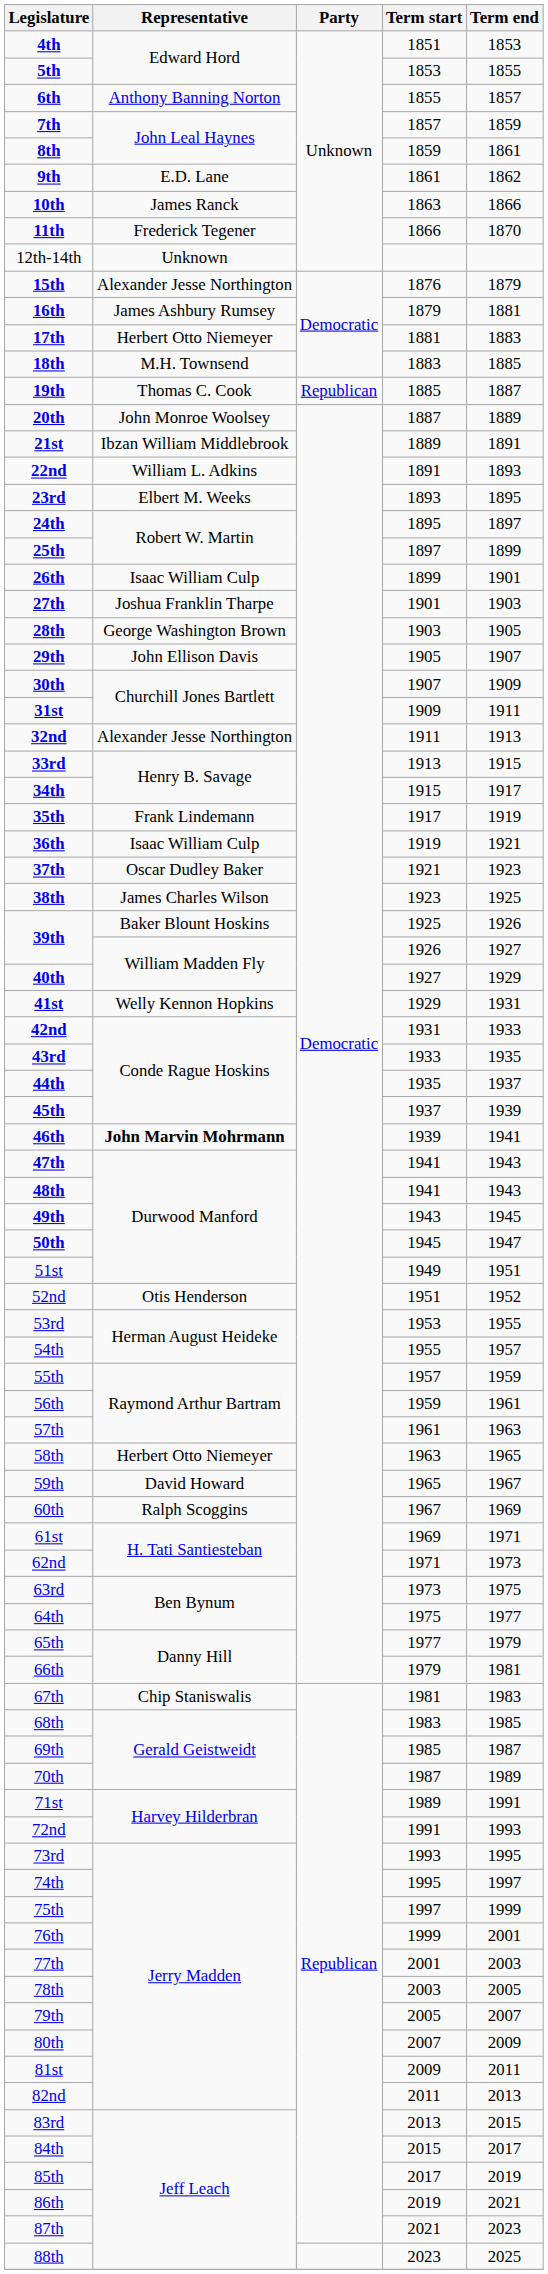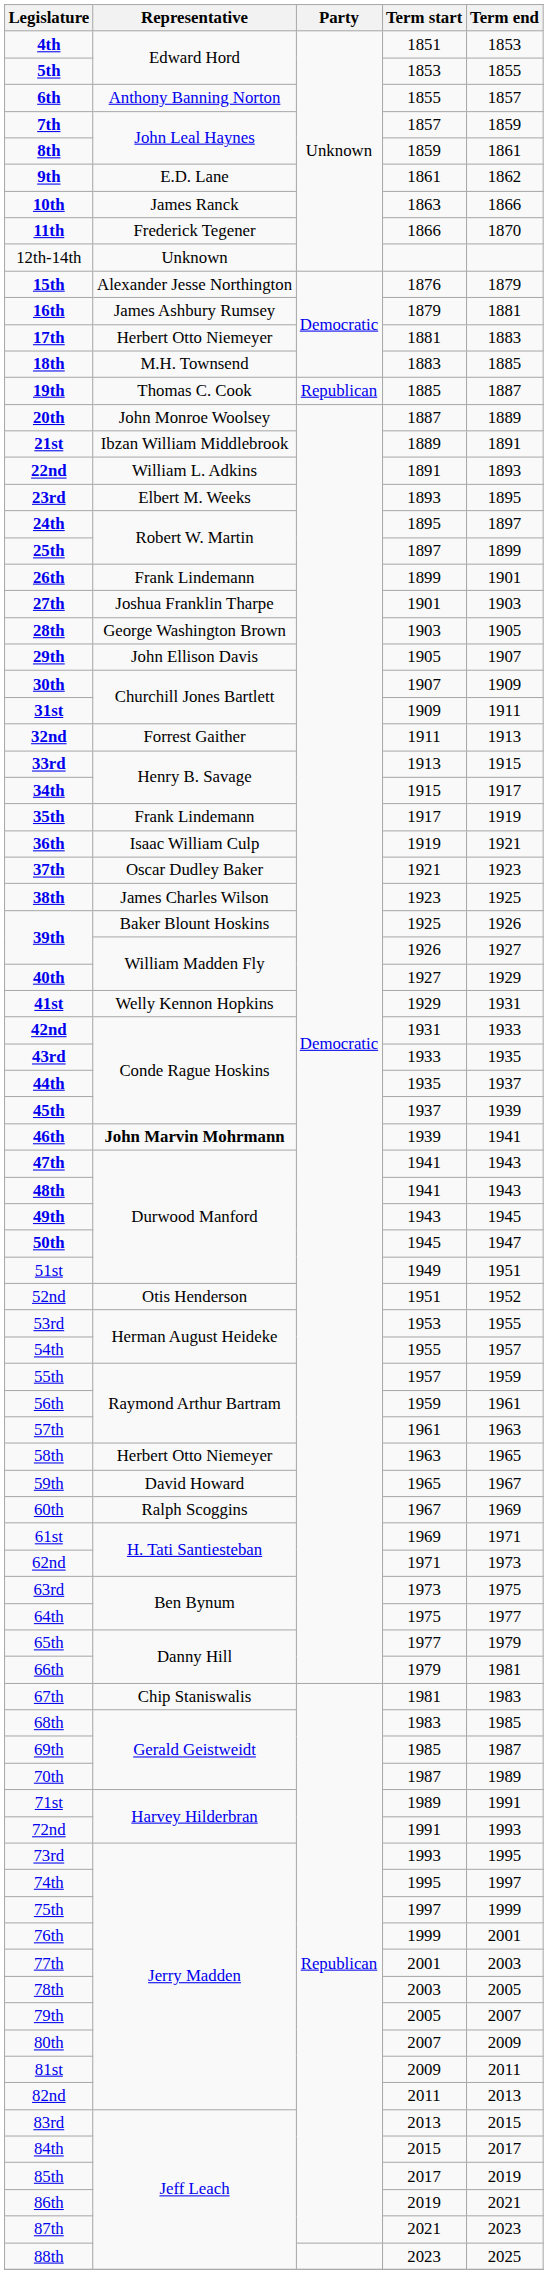 <table class="wikitable" style="text-align:center">
 <tr>
 <th>Legislature</th>
 <th>Representative</th>
 <th>Party</th>
 <th>Term start</th>
 <th>Term end</th>
 </tr>
 <tr>
 <td><a href='#'><strong>4th</strong></a></td>
 <td rowspan="2">Edward Hord</td>
 <td rowspan="9">Unknown</td>
 <td>1851</td>
 <td>1853</td>
 </tr>
 <tr>
 <td><a href='#'><strong>5th</strong></a></td>
 <td>1853</td>
 <td>1855</td>
 </tr>
 <tr>
 <td><a href='#'><strong>6th</strong></a></td>
 <td><a href='#'>Anthony Banning Norton</a></td>
 <td>1855</td>
 <td>1857</td>
 </tr>
 <tr>
 <td><a href='#'><strong>7th</strong></a></td>
 <td rowspan="2"><a href='#'>John Leal Haynes</a></td>
 <td>1857</td>
 <td>1859</td>
 </tr>
 <tr>
 <td><a href='#'><strong>8th</strong></a></td>
 <td>1859</td>
 <td>1861</td>
 </tr>
 <tr>
 <td><a href='#'><strong>9th</strong></a></td>
 <td>E.D. Lane</td>
 <td>1861</td>
 <td>1862</td>
 </tr>
 <tr>
 <td><a href='#'><strong>10th</strong></a></td>
 <td>James Ranck</td>
 <td>1863</td>
 <td>1866</td>
 </tr>
 <tr>
 <td><a href='#'><strong>11th</strong></a></td>
 <td>Frederick Tegener</td>
 <td>1866</td>
 <td>1870</td>
 </tr>
 <tr>
 <td>12th-14th</td>
 <td>Unknown</td>
 <td></td>
 <td></td>
 </tr>
 <tr>
 <td><a href='#'><strong>15th</strong></a></td>
 <td>Alexander Jesse Northington</td>
 <td rowspan="4" ><a href='#'>Democratic</a></td>
 <td>1876</td>
 <td>1879</td>
 </tr>
 <tr>
 <td><a href='#'><strong>16th</strong></a></td>
 <td>James Ashbury Rumsey</td>
 <td>1879</td>
 <td>1881</td>
 </tr>
 <tr>
 <td><a href='#'><strong>17th</strong></a></td>
 <td>Herbert Otto Niemeyer</td>
 <td>1881</td>
 <td>1883</td>
 </tr>
 <tr>
 <td><a href='#'><strong>18th</strong></a></td>
 <td>M.H. Townsend</td>
 <td>1883</td>
 <td>1885</td>
 </tr>
 <tr>
 <td><a href='#'><strong>19th</strong></a></td>
 <td>Thomas C. Cook</td>
 <td><a href='#'>Republican</a></td>
 <td>1885</td>
 <td>1887</td>
 </tr>
 <tr>
 <td><a href='#'><strong>20th</strong></a></td>
 <td>John Monroe Woolsey</td>
 <td rowspan="48" ><a href='#'>Democratic</a></td>
 <td>1887</td>
 <td>1889</td>
 </tr>
 <tr>
 <td><a href='#'><strong>21st</strong></a></td>
 <td>Ibzan William Middlebrook</td>
 <td>1889</td>
 <td>1891</td>
 </tr>
 <tr>
 <td><a href='#'><strong>22nd</strong></a></td>
 <td>William L. Adkins</td>
 <td>1891</td>
 <td>1893</td>
 </tr>
 <tr>
 <td><a href='#'><strong>23rd</strong></a></td>
 <td>Elbert M. Weeks</td>
 <td>1893</td>
 <td>1895</td>
 </tr>
 <tr>
 <td><a href='#'><strong>24th</strong></a></td>
 <td rowspan="2">Robert W. Martin</td>
 <td>1895</td>
 <td>1897</td>
 </tr>
 <tr>
 <td><a href='#'><strong>25th</strong></a></td>
 <td>1897</td>
 <td>1899</td>
 </tr>
 <tr>
 <td><a href='#'><strong>26th</strong></a></td>
-<td>Isaac William Culp</td>
+<td>Frank Lindemann</td>
 <td>1899</td>
 <td>1901</td>
 </tr>
 <tr>
 <td><a href='#'><strong>27th</strong></a></td>
 <td>Joshua Franklin Tharpe</td>
 <td>1901</td>
 <td>1903</td>
 </tr>
 <tr>
 <td><a href='#'><strong>28th</strong></a></td>
 <td>George Washington Brown</td>
 <td>1903</td>
 <td>1905</td>
 </tr>
 <tr>
 <td><a href='#'><strong>29th</strong></a></td>
 <td>John Ellison Davis</td>
 <td>1905</td>
 <td>1907</td>
 </tr>
 <tr>
 <td><a href='#'><strong>30th</strong></a></td>
 <td rowspan="2">Churchill Jones Bartlett</td>
 <td>1907</td>
 <td>1909</td>
 </tr>
 <tr>
 <td><a href='#'><strong>31st</strong></a></td>
 <td>1909</td>
 <td>1911</td>
 </tr>
 <tr>
 <td><a href='#'><strong>32nd</strong></a></td>
-<td>Alexander Jesse Northington</td>
+<td>Forrest Gaither</td>
 <td>1911</td>
 <td>1913</td>
 </tr>
 <tr>
 <td><a href='#'><strong>33rd</strong></a></td>
 <td rowspan="2">Henry B. Savage</td>
 <td>1913</td>
 <td>1915</td>
 </tr>
 <tr>
 <td><a href='#'><strong>34th</strong></a></td>
 <td>1915</td>
 <td>1917</td>
 </tr>
 <tr>
 <td><a href='#'><strong>35th</strong></a></td>
 <td>Frank Lindemann</td>
 <td>1917</td>
 <td>1919</td>
 </tr>
 <tr>
 <td><a href='#'><strong>36th</strong></a></td>
 <td>Isaac William Culp</td>
 <td>1919</td>
 <td>1921</td>
 </tr>
 <tr>
 <td><a href='#'><strong>37th</strong></a></td>
 <td>Oscar Dudley Baker</td>
 <td>1921</td>
 <td>1923</td>
 </tr>
 <tr>
 <td><a href='#'><strong>38th</strong></a></td>
 <td>James Charles Wilson</td>
 <td>1923</td>
 <td>1925</td>
 </tr>
 <tr>
 <td rowspan="2"><a href='#'><strong>39th</strong></a></td>
 <td>Baker Blount Hoskins</td>
 <td>1925</td>
 <td>1926</td>
 </tr>
 <tr>
 <td rowspan="2">William Madden Fly</td>
 <td>1926</td>
 <td>1927</td>
 </tr>
 <tr>
 <td><a href='#'><strong>40th</strong></a></td>
 <td>1927</td>
 <td>1929</td>
 </tr>
 <tr>
 <td><a href='#'><strong>41st</strong></a></td>
 <td>Welly Kennon Hopkins</td>
 <td>1929</td>
 <td>1931</td>
 </tr>
 <tr>
 <td><a href='#'><strong>42nd</strong></a></td>
 <td rowspan="4">Conde Rague Hoskins</td>
 <td>1931</td>
 <td>1933</td>
 </tr>
 <tr>
 <td><a href='#'><strong>43rd</strong></a></td>
 <td>1933</td>
 <td>1935</td>
 </tr>
 <tr>
 <td><a href='#'><strong>44th</strong></a></td>
 <td>1935</td>
 <td>1937</td>
 </tr>
 <tr>
 <td><a href='#'><strong>45th</strong></a></td>
 <td>1937</td>
 <td>1939</td>
 </tr>
 <tr>
 <td><a href='#'><strong>46th</strong></a></td>
 <td><strong>John Marvin Mohrmann</strong></td>
 <td>1939</td>
 <td>1941</td>
 </tr>
 <tr>
 <td><a href='#'><strong>47th</strong></a></td>
 <td rowspan="5">Durwood Manford</td>
 <td>1941</td>
 <td>1943</td>
 </tr>
 <tr>
 <td><a href='#'><strong>48th</strong></a></td>
 <td>1941</td>
 <td>1943</td>
 </tr>
 <tr>
 <td><a href='#'><strong>49th</strong></a></td>
 <td>1943</td>
 <td>1945</td>
 </tr>
 <tr>
 <td><a href='#'><strong>50th<em></a></td>
 <td>1945</td>
 <td>1947</td>
 </tr>
 <tr>
 <td><a href='#'></strong>51st<strong></a></td>
 <td>1949</td>
 <td>1951</td>
 </tr>
 <tr>
 <td><a href='#'></strong>52nd<strong></a></td>
 <td>Otis Henderson</td>
 <td>1951</td>
 <td>1952</td>
 </tr>
 <tr>
 <td><a href='#'></strong>53rd<strong></a></td>
 <td rowspan="2">Herman August Heideke</td>
 <td>1953</td>
 <td>1955</td>
 </tr>
 <tr>
 <td><a href='#'></strong>54th<strong></a></td>
 <td>1955</td>
 <td>1957</td>
 </tr>
 <tr>
 <td><a href='#'></strong>55th<strong></a></td>
 <td rowspan="3">Raymond Arthur Bartram</td>
 <td>1957</td>
 <td>1959</td>
 </tr>
 <tr>
 <td><a href='#'></strong>56th<strong></a></td>
 <td>1959</td>
 <td>1961</td>
 </tr>
 <tr>
 <td><a href='#'></strong>57th<strong></a></td>
 <td>1961</td>
 <td>1963</td>
 </tr>
 <tr>
 <td><a href='#'></strong>58th<strong></a></td>
 <td>Herbert Otto Niemeyer</td>
 <td>1963</td>
 <td>1965</td>
 </tr>
 <tr>
 <td><a href='#'></strong>59th<strong></a></td>
 <td>David Howard</td>
 <td>1965</td>
 <td>1967</td>
 </tr>
 <tr>
 <td><a href='#'></strong>60th<strong></a></td>
 <td>Ralph Scoggins</td>
 <td>1967</td>
 <td>1969</td>
 </tr>
 <tr>
 <td><a href='#'></strong>61st<strong></a></td>
 <td rowspan="2"><a href='#'>H. Tati Santiesteban</a></td>
 <td>1969</td>
 <td>1971</td>
 </tr>
 <tr>
 <td><a href='#'></strong>62nd<strong></a></td>
 <td>1971</td>
 <td>1973</td>
 </tr>
 <tr>
 <td><a href='#'></strong>63rd<strong></a></td>
 <td rowspan="2">Ben Bynum</td>
 <td>1973</td>
 <td>1975</td>
 </tr>
 <tr>
 <td><a href='#'></strong>64th<strong></a></td>
 <td>1975</td>
 <td>1977</td>
 </tr>
 <tr>
 <td><a href='#'></strong>65th<strong></a></td>
 <td rowspan="2">Danny Hill</td>
 <td>1977</td>
 <td>1979</td>
 </tr>
 <tr>
 <td><a href='#'></strong>66th<strong></a></td>
 <td>1979</td>
 <td>1981</td>
 </tr>
 <tr>
 <td><a href='#'></strong>67th<strong></a></td>
 <td>Chip Staniswalis</td>
 <td rowspan="21" ><a href='#'>Republican</a></td>
 <td>1981</td>
 <td>1983</td>
 </tr>
 <tr>
 <td><a href='#'></strong>68th<strong></a></td>
 <td rowspan="3"><a href='#'>Gerald Geistweidt</a></td>
 <td>1983</td>
 <td>1985</td>
 </tr>
 <tr>
 <td><a href='#'></strong>69th<strong></a></td>
 <td>1985</td>
 <td>1987</td>
 </tr>
 <tr>
 <td><a href='#'></strong>70th<strong></a></td>
 <td>1987</td>
 <td>1989</td>
 </tr>
 <tr>
 <td><a href='#'></strong>71st<strong></a></td>
 <td rowspan="2"><a href='#'>Harvey Hilderbran</a></td>
 <td>1989</td>
 <td>1991</td>
 </tr>
 <tr>
 <td><a href='#'></strong>72nd<strong></a></td>
 <td>1991</td>
 <td>1993</td>
 </tr>
 <tr>
 <td><a href='#'></strong>73rd<strong></a></td>
 <td rowspan="10"><a href='#'>Jerry Madden</a></td>
 <td>1993</td>
 <td>1995</td>
 </tr>
 <tr>
 <td><a href='#'></strong>74th<strong></a></td>
 <td>1995</td>
 <td>1997</td>
 </tr>
 <tr>
 <td><a href='#'></strong>75th<strong></a></td>
 <td>1997</td>
 <td>1999</td>
 </tr>
 <tr>
 <td><a href='#'></strong>76th<strong></a></td>
 <td>1999</td>
 <td>2001</td>
 </tr>
 <tr>
 <td><a href='#'></strong>77th<strong></a></td>
 <td>2001</td>
 <td>2003</td>
 </tr>
 <tr>
 <td><a href='#'></strong>78th<strong></a></td>
 <td>2003</td>
 <td>2005</td>
 </tr>
 <tr>
 <td><a href='#'></strong>79th<strong></a></td>
 <td>2005</td>
 <td>2007</td>
 </tr>
 <tr>
 <td><a href='#'></strong>80th<strong></a></td>
 <td>2007</td>
 <td>2009</td>
 </tr>
 <tr>
 <td><a href='#'></strong>81st<strong></a></td>
 <td>2009</td>
 <td>2011</td>
 </tr>
 <tr>
 <td><a href='#'></strong>82nd<strong></a></td>
 <td>2011</td>
 <td>2013</td>
 </tr>
 <tr>
 <td><a href='#'></strong>83rd<strong></a></td>
 <td rowspan="6"><a href='#'>Jeff Leach</a></td>
 <td>2013</td>
 <td>2015</td>
 </tr>
 <tr>
 <td><a href='#'></strong>84th<strong></a></td>
 <td>2015</td>
 <td>2017</td>
 </tr>
 <tr>
 <td><a href='#'></strong>85th<strong></a></td>
 <td>2017</td>
 <td>2019</td>
 </tr>
 <tr>
 <td><a href='#'></strong>86th<strong></a></td>
 <td>2019</td>
 <td>2021</td>
 </tr>
 <tr>
 <td><a href='#'></strong>87th<strong></a></td>
 <td>2021</td>
 <td>2023</td>
 </tr>
 <tr>
 <td></strong><a href='#'>88th</a><strong></td>
 <td></td>
 <td>2023</td>
 <td>2025</td>
 </tr>
 <tr>
 </tr>
 </table>
